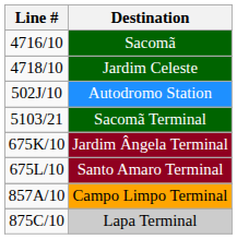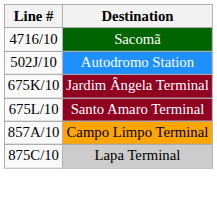 <table class="wikitable">
 <tr>
 <th align="center">Line #</th>
 <th align="center">Destination</th>
 </tr>
 <tr>
 </tr>
 <tr>
 <td align="center">4716/10</td>
 <td align="center" bgcolor="#006400" style="color:white">Sacomã</td>
 </tr>
 <tr>
 </tr>
 <tr>
-<td align="center">4718/10</td>
-<td align="center" bgcolor="#006400" style="color:white">Jardim Celeste</td>
-</tr>
-<tr>
 </tr>
 <tr>
 <td align="center">502J/10</td>
 <td align="center" bgcolor="#1E90FF" style="color:white">Autodromo Station</td>
 </tr>
 <tr>
-</tr>
-<tr>
-<td align="center">5103/21</td>
-<td align="center" bgcolor="#006400" style="color:white">Sacomã Terminal</td>
 </tr>
 <tr>
 </tr>
 <tr>
 <td align="center">675K/10</td>
 <td align="center" bgcolor="#900020" style="color:white">Jardim Ângela Terminal</td>
 </tr>
 <tr>
 </tr>
 <tr>
 <td align="center">675L/10</td>
 <td align="center" bgcolor="#900020" style="color:white">Santo Amaro Terminal</td>
 </tr>
 <tr>
 </tr>
 <tr>
 <td align="center">857A/10</td>
 <td align="center" bgcolor="orange">Campo Limpo Terminal</td>
 </tr>
 <tr>
 </tr>
 <tr>
 <td align="center">875C/10</td>
 <td align="center" bgcolor="#cccccc">Lapa Terminal</td>
 </tr>
 </table>
